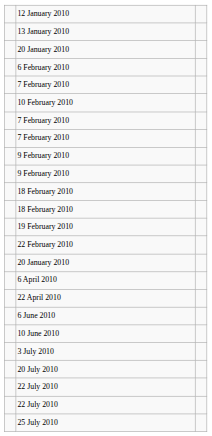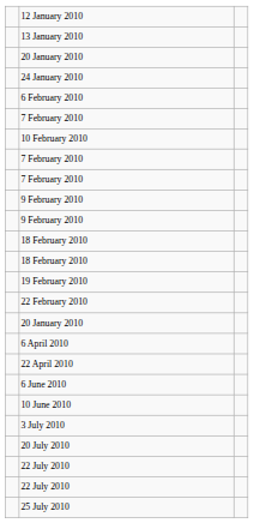 <table class="wikitable" style="font-size: 80%; float: left; width: 26em; margin-right: 1em; height: 700px">
 <tr>
 <td></td>
 <td>12 January 2010</td>
 <td></td>
 </tr>
 <tr>
 <td></td>
 <td>13 January 2010</td>
 <td></td>
 </tr>
 <tr>
 <td></td>
 <td>20 January 2010</td>
+<td></td>
+</tr>
+<tr>
+<td></td>
+<td>24 January 2010</td>
 <td></td>
 </tr>
 <tr>
 <td></td>
 <td>6 February 2010</td>
 <td></td>
 </tr>
 <tr>
 <td></td>
 <td>7 February 2010</td>
 <td></td>
 </tr>
 <tr>
 <td></td>
 <td>10 February 2010</td>
 <td></td>
 </tr>
 <tr>
 <td></td>
 <td>7 February 2010</td>
 <td></td>
 </tr>
 <tr>
 <td></td>
 <td>7 February 2010</td>
 <td></td>
 </tr>
 <tr>
 <td></td>
 <td>9 February 2010</td>
 <td></td>
 </tr>
 <tr>
 <td></td>
 <td>9 February 2010</td>
 <td></td>
 </tr>
 <tr>
 <td></td>
 <td>18 February 2010</td>
 <td></td>
 </tr>
 <tr>
 <td></td>
 <td>18 February 2010</td>
 <td></td>
 </tr>
 <tr>
 <td></td>
 <td>19 February 2010</td>
 <td></td>
 </tr>
 <tr>
 <td></td>
 <td>22 February 2010</td>
 <td></td>
 </tr>
 <tr>
 <td></td>
 <td>20 January 2010</td>
 <td></td>
 </tr>
 <tr>
 <td></td>
 <td>6 April 2010</td>
 <td></td>
 </tr>
 <tr>
 <td></td>
 <td>22 April 2010</td>
 <td></td>
 </tr>
 <tr>
 <td></td>
 <td>6 June 2010</td>
 <td></td>
 </tr>
 <tr>
 <td></td>
 <td>10 June 2010</td>
 <td></td>
 </tr>
 <tr>
 <td></td>
 <td>3 July 2010</td>
 <td></td>
 </tr>
 <tr>
 <td></td>
 <td>20 July 2010</td>
 <td></td>
 </tr>
 <tr>
 <td></td>
 <td>22 July 2010</td>
 <td></td>
 </tr>
 <tr>
 <td></td>
 <td>22 July 2010</td>
 <td></td>
 </tr>
 <tr>
 <td></td>
 <td>25 July 2010</td>
 <td></td>
 </tr>
 </table>
